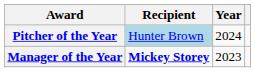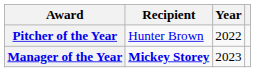 <table class="wikitable plainrowheaders">
 <tr>
 <th scope"col">Award</th>
 <th scope"col">Recipient</th>
 <th scope"col">Year</th>
 <th scope="col"></th>
 </tr>
 <tr>
 <th scope="row"><a href='#'>Pitcher of the Year</a></th>
-<td style="background: lightblue;"><a href='#'>Hunter Brown</a></td>
-<td>2024</td>
+<td><a href='#'>Hunter Brown</a></td>
+<td>2022</td>
 <td></td>
 </tr>
 <tr>
 <th scope="row"><a href='#'>Manager of the Year</a></th>
 <td><strong><a href='#'>Mickey Storey</a></strong></td>
 <td>2023</td>
 <td></td>
 </tr>
 </table>
